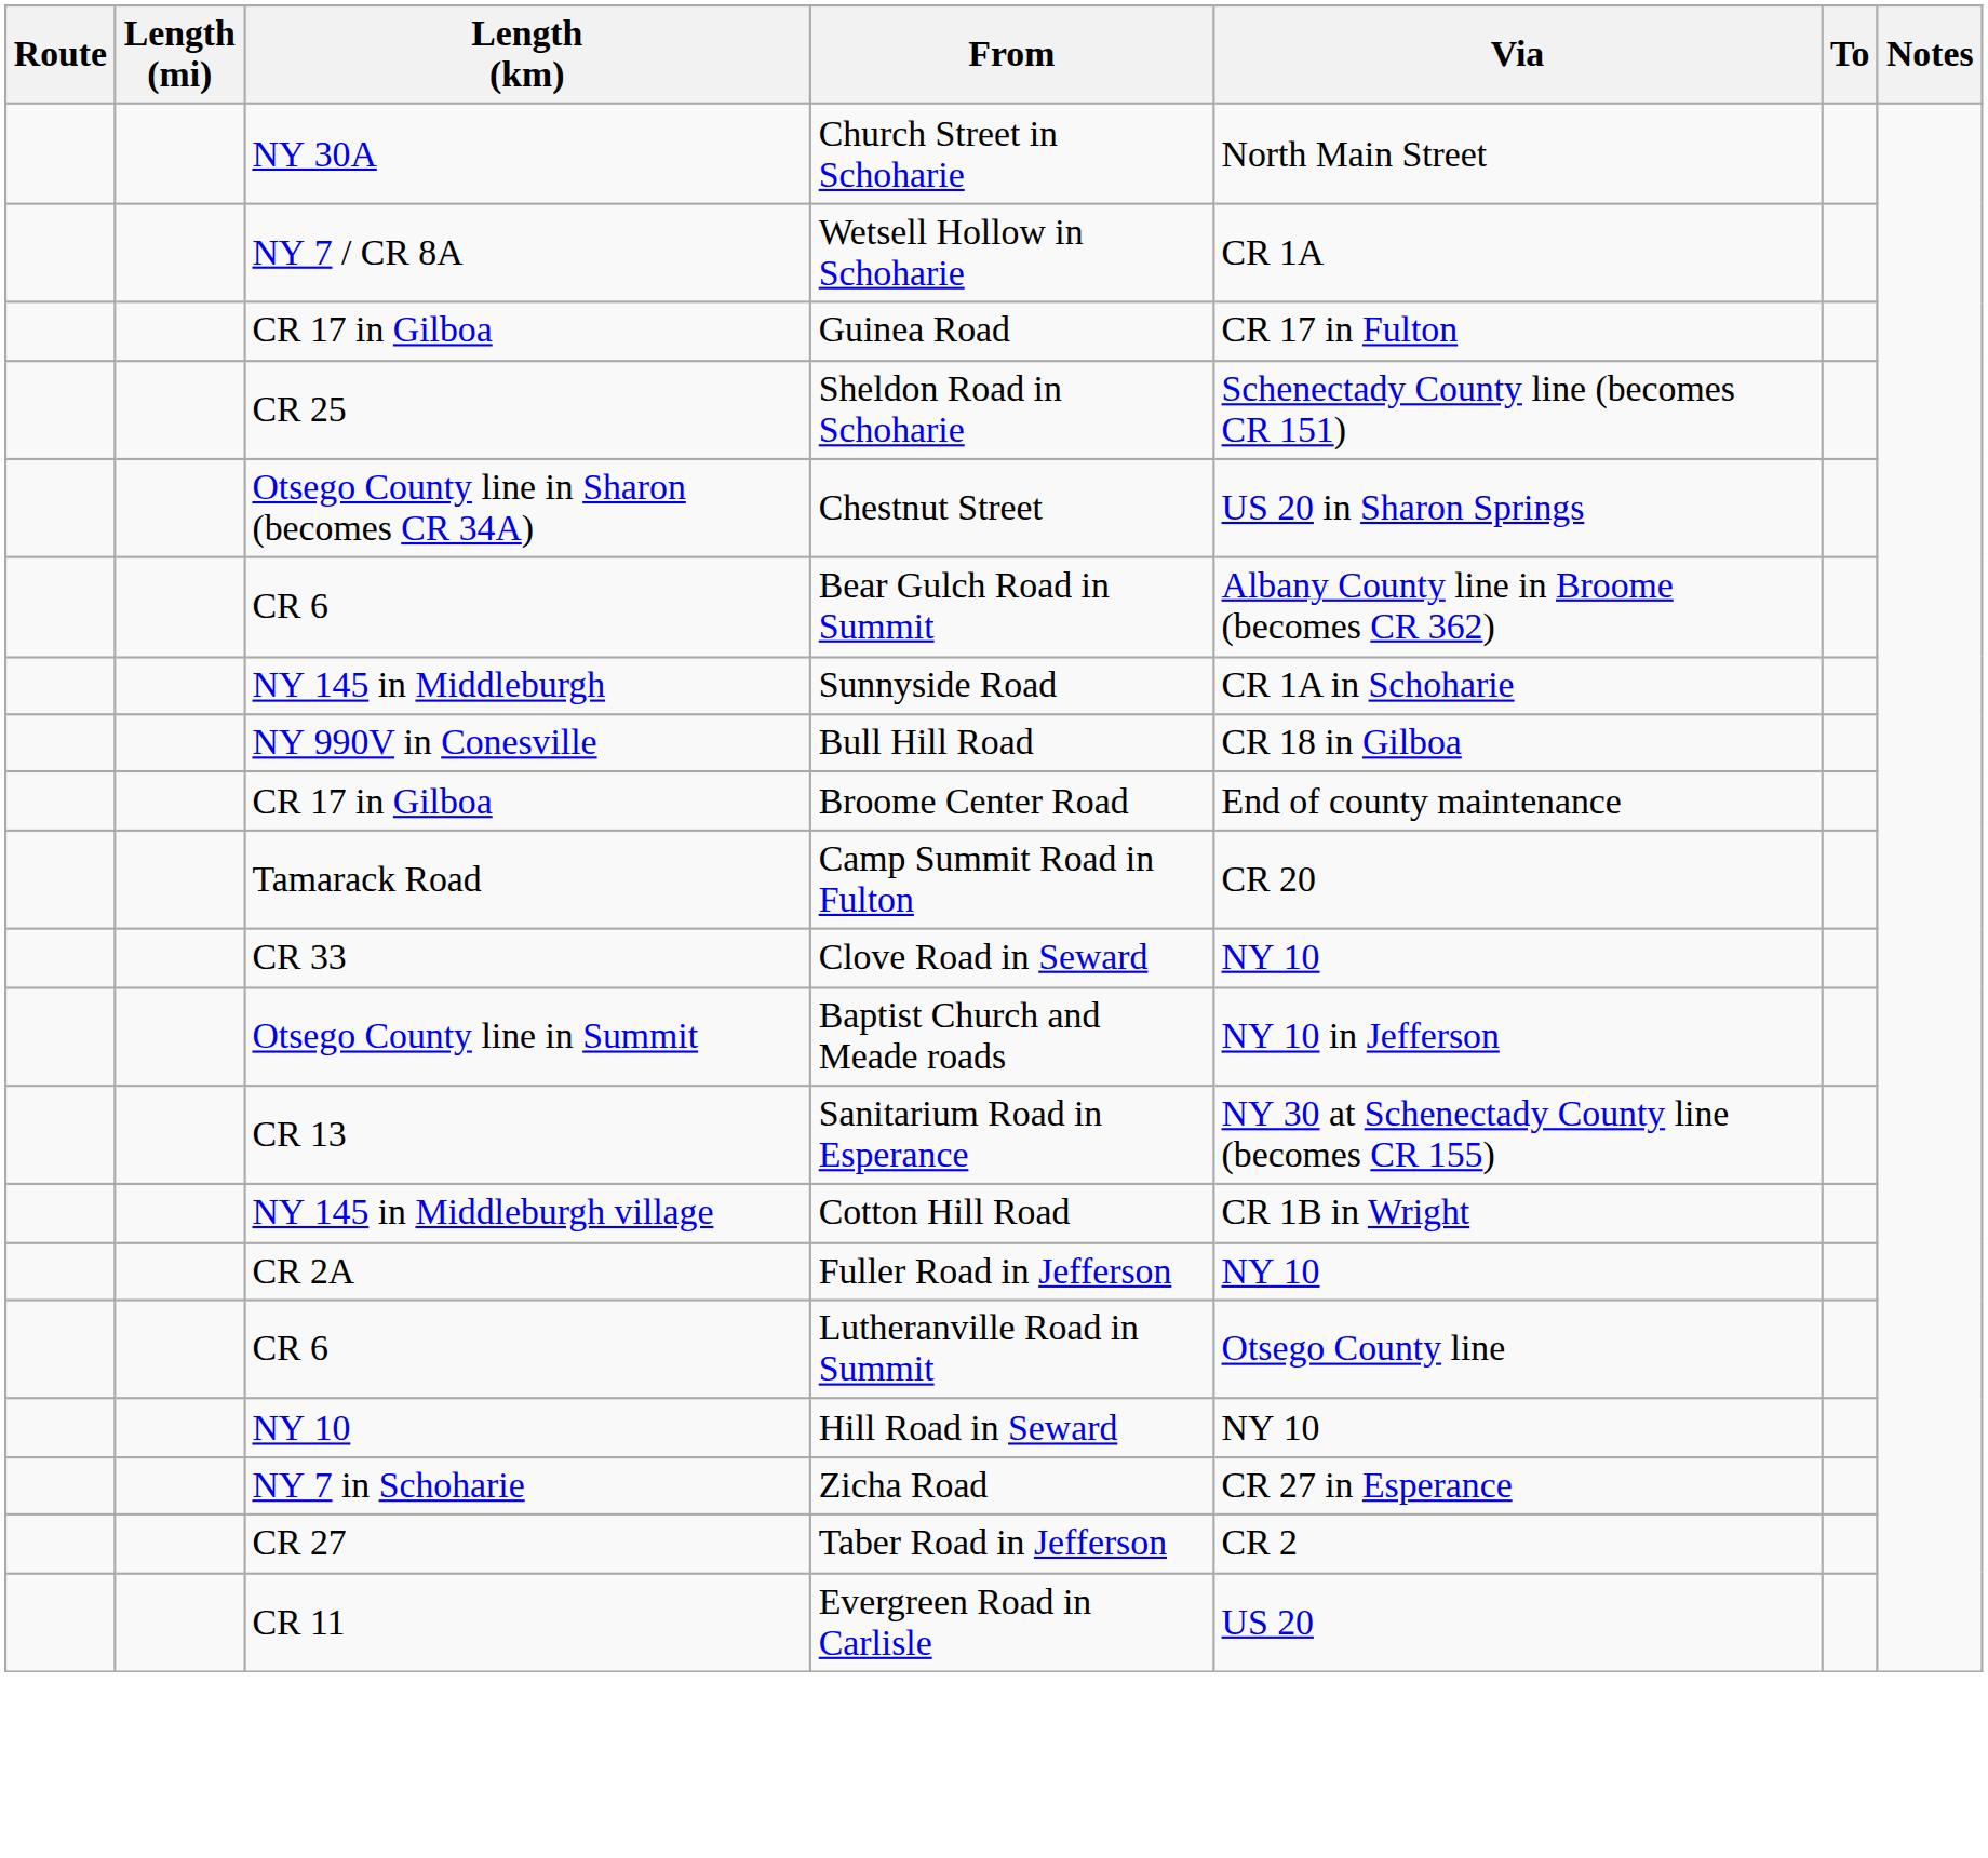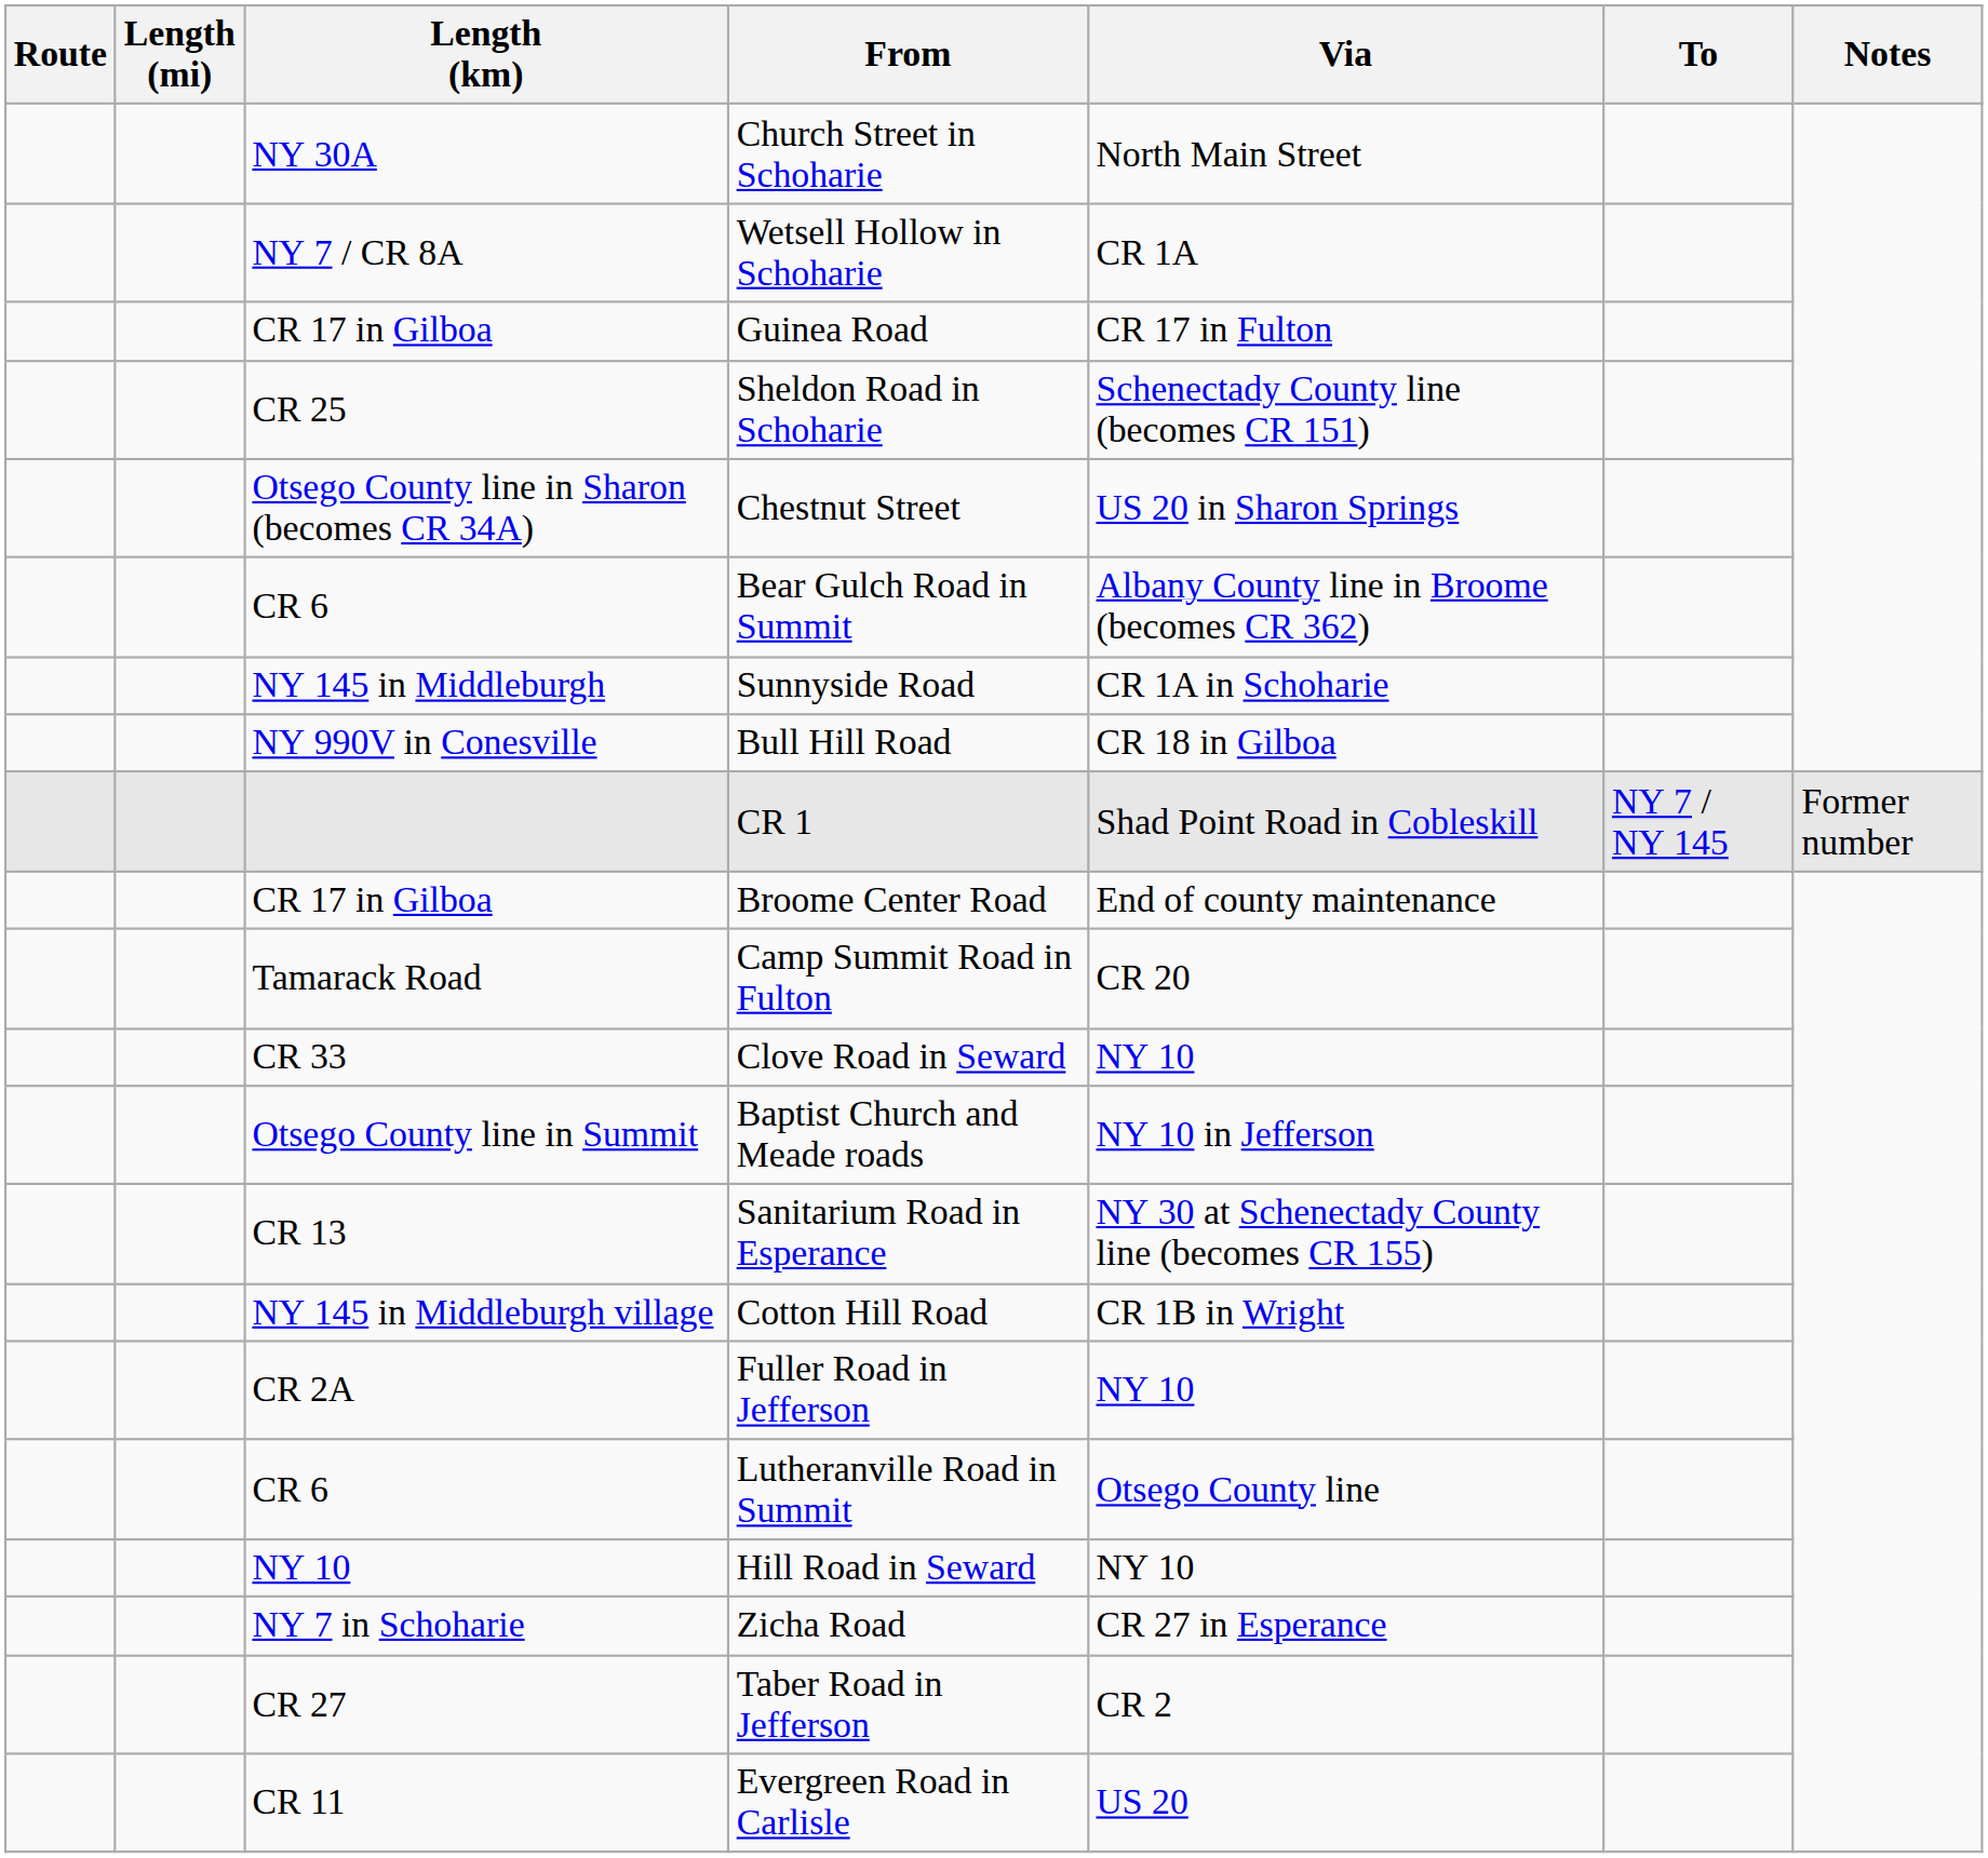 <table class="wikitable sortable">
 <tr>
 <th>Route</th>
 <th>Length<br>(mi)</th>
 <th>Length<br>(km)</th>
 <th class="unsortable">From</th>
 <th class="unsortable">Via</th>
 <th class="unsortable">To</th>
 <th class="unsortable">Notes</th>
 </tr>
 <tr>
 <td id="51"></td>
 <td></td>
 <td><a href='#'>NY&nbsp;30A</a></td>
 <td>Church Street in <a href='#'>Schoharie</a></td>
 <td>North Main Street</td>
 <td></td>
 </tr>
 <tr>
 <td id="52"></td>
 <td></td>
 <td><a href='#'>NY&nbsp;7</a> / CR 8A</td>
 <td>Wetsell Hollow in <a href='#'>Schoharie</a></td>
 <td>CR 1A</td>
 <td></td>
 </tr>
 <tr>
 <td id="53"></td>
 <td></td>
 <td>CR 17 in <a href='#'>Gilboa</a></td>
 <td>Guinea Road</td>
 <td>CR 17 in <a href='#'>Fulton</a></td>
 <td></td>
 </tr>
 <tr>
 <td id="54"></td>
 <td></td>
 <td>CR 25</td>
 <td>Sheldon Road in <a href='#'>Schoharie</a></td>
 <td><a href='#'>Schenectady County</a> line (becomes <a href='#'>CR 151</a>)</td>
 <td></td>
 </tr>
 <tr>
 <td id="55"></td>
 <td></td>
 <td><a href='#'>Otsego County</a> line in <a href='#'>Sharon</a> (becomes <a href='#'>CR 34A</a>)</td>
 <td>Chestnut Street</td>
 <td><a href='#'>US 20</a> in <a href='#'>Sharon Springs</a></td>
 <td></td>
 </tr>
 <tr>
 <td id="56"></td>
 <td></td>
 <td>CR 6</td>
 <td>Bear Gulch Road in <a href='#'>Summit</a></td>
 <td><a href='#'>Albany County</a> line in <a href='#'>Broome</a> (becomes <a href='#'>CR 362</a>)</td>
 <td></td>
 </tr>
 <tr>
 <td id="57"></td>
 <td></td>
 <td><a href='#'>NY&nbsp;145</a> in <a href='#'>Middleburgh</a></td>
 <td>Sunnyside Road</td>
 <td>CR 1A in <a href='#'>Schoharie</a></td>
 <td></td>
 </tr>
 <tr>
 <td id="59"></td>
 <td></td>
 <td><a href='#'>NY&nbsp;990V</a> in <a href='#'>Conesville</a></td>
 <td>Bull Hill Road</td>
 <td>CR 18 in <a href='#'>Gilboa</a></td>
 <td></td>
+</tr>
+<tr style="background-color:#e7e7e7">
+<td id="60"></td>
+<td></td>
+<td></td>
+<td>CR 1</td>
+<td>Shad Point Road in <a href='#'>Cobleskill</a></td>
+<td><a href='#'>NY&nbsp;7</a> / <a href='#'>NY&nbsp;145</a></td>
+<td>Former number</td>
 </tr>
 <tr>
 <td id="61"></td>
 <td></td>
 <td>CR 17 in <a href='#'>Gilboa</a></td>
 <td>Broome Center Road</td>
 <td>End of county maintenance</td>
 <td></td>
 </tr>
 <tr>
 <td id="62"></td>
 <td></td>
 <td>Tamarack Road</td>
 <td>Camp Summit Road in <a href='#'>Fulton</a></td>
 <td>CR 20</td>
 <td></td>
 </tr>
 <tr>
 <td id="63"></td>
 <td></td>
 <td>CR 33</td>
 <td>Clove Road in <a href='#'>Seward</a></td>
 <td><a href='#'>NY&nbsp;10</a></td>
 <td></td>
 </tr>
 <tr>
 <td id="64"></td>
 <td></td>
 <td><a href='#'>Otsego County</a> line in <a href='#'>Summit</a></td>
 <td>Baptist Church and Meade roads</td>
 <td><a href='#'>NY&nbsp;10</a> in <a href='#'>Jefferson</a></td>
 <td></td>
 </tr>
 <tr>
 <td id="65"></td>
 <td></td>
 <td>CR 13</td>
 <td>Sanitarium Road in <a href='#'>Esperance</a></td>
 <td><a href='#'>NY&nbsp;30</a> at <a href='#'>Schenectady County</a> line (becomes <a href='#'>CR 155</a>)</td>
 <td></td>
 </tr>
 <tr>
 <td id="66"></td>
 <td></td>
 <td><a href='#'>NY&nbsp;145</a> in <a href='#'>Middleburgh village</a></td>
 <td>Cotton Hill Road</td>
 <td>CR 1B in <a href='#'>Wright</a></td>
 <td></td>
 </tr>
 <tr>
 <td id="67"></td>
 <td></td>
 <td>CR 2A</td>
 <td>Fuller Road in <a href='#'>Jefferson</a></td>
 <td><a href='#'>NY&nbsp;10</a></td>
 <td></td>
 </tr>
 <tr>
 <td id="68"></td>
 <td></td>
 <td>CR 6</td>
 <td>Lutheranville Road in <a href='#'>Summit</a></td>
 <td><a href='#'>Otsego County</a> line</td>
 <td></td>
 </tr>
 <tr>
 <td id="69"></td>
 <td></td>
 <td><a href='#'>NY&nbsp;10</a></td>
 <td>Hill Road in <a href='#'>Seward</a></td>
 <td>NY 10</td>
 <td></td>
 </tr>
 <tr>
 <td id="70"></td>
 <td></td>
 <td><a href='#'>NY&nbsp;7</a> in <a href='#'>Schoharie</a></td>
 <td>Zicha Road</td>
 <td>CR 27 in <a href='#'>Esperance</a></td>
 <td></td>
 </tr>
 <tr>
 <td id="71"></td>
 <td></td>
 <td>CR 27</td>
 <td>Taber Road in <a href='#'>Jefferson</a></td>
 <td>CR 2</td>
 <td></td>
 </tr>
 <tr>
 <td id="72"></td>
 <td></td>
 <td>CR 11</td>
 <td>Evergreen Road in <a href='#'>Carlisle</a></td>
 <td><a href='#'>US 20</a></td>
 <td></td>
 </tr>
 </table>
